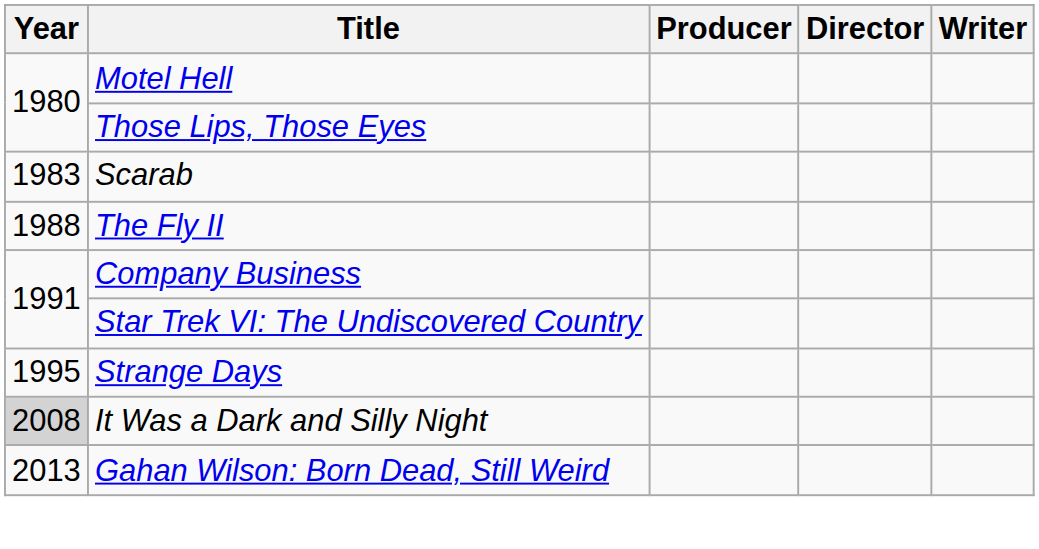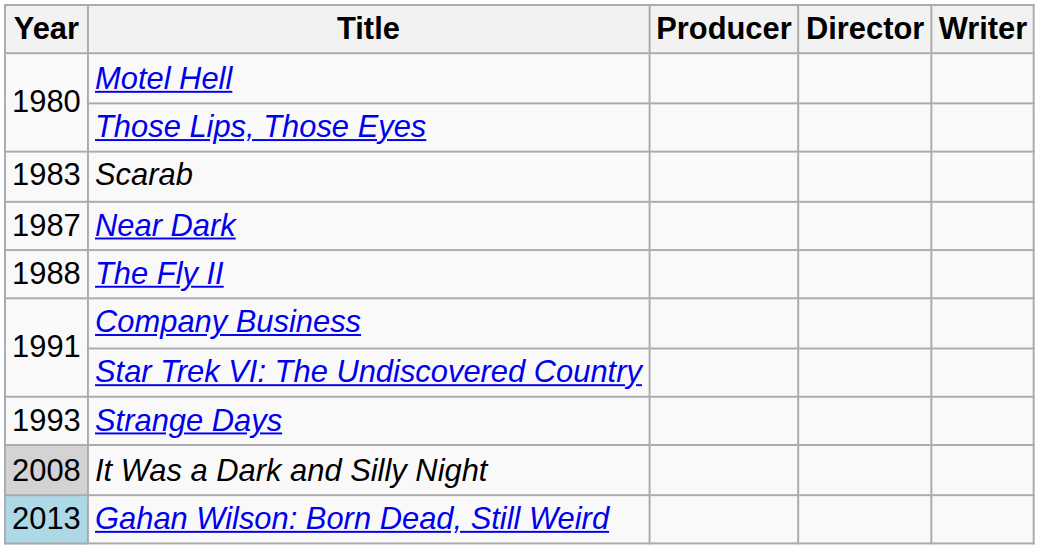 <table class="wikitable">
 <tr>
 <th>Year</th>
 <th>Title</th>
 <th>Producer</th>
 <th>Director</th>
 <th>Writer</th>
 </tr>
 <tr>
 <td rowspan="2">1980</td>
 <td><em><a href='#'>Motel Hell</a></em></td>
 <td></td>
 <td></td>
 <td></td>
 </tr>
 <tr>
 <td><em><a href='#'>Those Lips, Those Eyes</a></em></td>
 <td></td>
 <td></td>
 <td></td>
 </tr>
 <tr>
 <td>1983</td>
 <td><em>Scarab</em></td>
 <td></td>
 <td></td>
 <td></td>
 </tr>
 <tr>
+<td>1987</td>
+<td><em><a href='#'>Near Dark</a></em></td>
+<td></td>
+<td></td>
+<td></td>
+</tr>
+<tr>
 <td>1988</td>
 <td><em><a href='#'>The Fly II</a></em></td>
 <td></td>
 <td></td>
 <td></td>
 </tr>
 <tr>
 <td rowspan="2">1991</td>
 <td><em><a href='#'>Company Business</a></em></td>
 <td></td>
 <td></td>
 <td></td>
 </tr>
 <tr>
 <td><em><a href='#'>Star Trek VI: The Undiscovered Country</a></em></td>
 <td></td>
 <td></td>
 <td></td>
 </tr>
 <tr>
-<td>1995</td>
+<td>1993</td>
 <td><a href='#'><em>Strange Days</em></a></td>
 <td></td>
 <td></td>
 </tr>
 <tr>
 <td style="background: lightgrey;">2008</td>
 <td><em>It Was a Dark and Silly Night</em></td>
 <td></td>
 <td></td>
 <td></td>
 </tr>
 <tr>
-<td>2013</td>
+<td style="background: lightblue;">2013</td>
 <td><a href='#'><em>Gahan Wilson: Born Dead, Still Weird</em></a></td>
 <td></td>
 <td></td>
 <td></td>
 </tr>
 </table>
